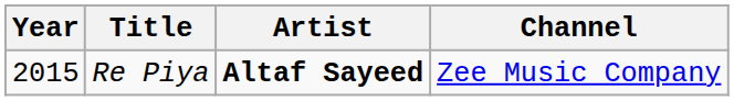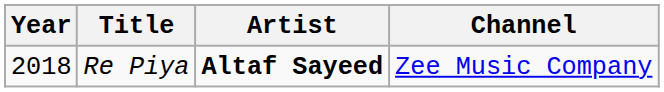 <table class="wikitable sortable">
 <tr>
 <th>Year</th>
 <th>Title</th>
 <th>Artist</th>
 <th>Channel</th>
 </tr>
 <tr>
-<td>2015</td>
+<td>2018</td>
 <td><em>Re Piya</em></td>
 <td><strong>Altaf Sayeed</strong></td>
 <td><a href='#'>Zee Music Company</a></td>
 </tr>
 </table>
